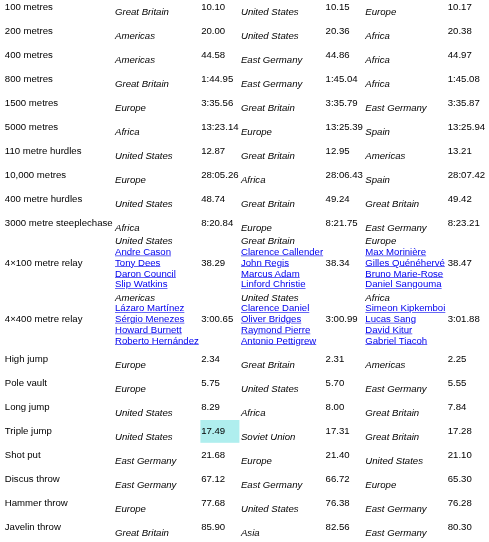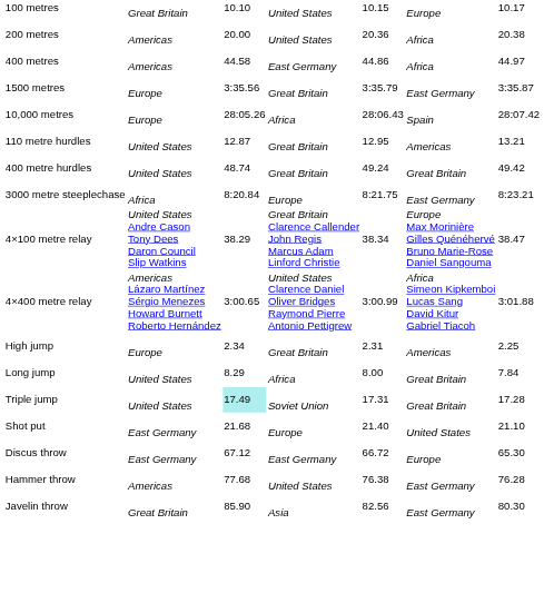 <table>
 <tr>
 <td>100 metres</td>
 <td> <br><em>Great Britain</em></td>
 <td>10.10</td>
 <td>  <br><em>United States</em></td>
 <td>10.15</td>
 <td>  <br><em>Europe</em></td>
 <td>10.17</td>
 </tr>
 <tr>
 <td>200 metres</td>
 <td> <br><em>Americas</em></td>
 <td>20.00</td>
 <td> <br><em>United States</em></td>
 <td>20.36</td>
 <td>  <br><em>Africa</em></td>
 <td>20.38</td>
 </tr>
 <tr>
 <td>400 metres</td>
 <td> <br><em>Americas</em></td>
 <td>44.58</td>
 <td>   <br><em>East Germany</em></td>
 <td>44.86</td>
 <td>  <br><em>Africa</em></td>
 <td>44.97</td>
 </tr>
 <tr>
-<td>800 metres</td>
-<td> <br><em>Great Britain</em></td>
-<td>1:44.95</td>
-<td>   <br><em>East Germany</em></td>
-<td>1:45.04</td>
-<td>  <br><em>Africa</em></td>
-<td>1:45.08</td>
-</tr>
-<tr>
 <td>1500 metres</td>
 <td>  <br><em>Europe</em></td>
 <td>3:35.56</td>
 <td>  <br><em>Great Britain</em></td>
 <td>3:35.79</td>
 <td>   <br><em>East Germany</em></td>
 <td>3:35.87</td>
 </tr>
 <tr>
-<td>5000 metres</td>
-<td> <br><em>Africa</em></td>
-<td>13:23.14</td>
-<td>   <br><em>Europe</em></td>
-<td>13:25.39</td>
-<td>  <br><em>Spain</em></td>
-<td>13:25.94</td>
+<td>10,000 metres</td>
+<td>  <br><em>Europe</em></td>
+<td>28:05.26</td>
+<td>   <br><em>Africa</em></td>
+<td>28:06.43</td>
+<td> <br><em>Spain</em></td>
+<td>28:07.42</td>
 </tr>
 <tr>
 <td>110 metre hurdles</td>
 <td> <br><em>United States</em></td>
 <td>12.87</td>
 <td>  <br><em>Great Britain</em></td>
 <td>12.95</td>
 <td>  <br><em>Americas</em></td>
 <td>13.21</td>
-</tr>
-<tr>
-<td>10,000 metres</td>
-<td>  <br><em>Europe</em></td>
-<td>28:05.26</td>
-<td>   <br><em>Africa</em></td>
-<td>28:06.43</td>
-<td> <br><em>Spain</em></td>
-<td>28:07.42</td>
 </tr>
 <tr>
 <td>400 metre hurdles</td>
 <td> <br><em>United States</em></td>
 <td>48.74</td>
 <td>  <br><em>Great Britain</em></td>
 <td>49.24</td>
 <td>  <br><em>Great Britain</em></td>
 <td>49.42</td>
 </tr>
 <tr>
 <td>3000 metre steeplechase</td>
 <td> <br><em>Africa</em></td>
 <td>8:20.84</td>
 <td>   <br><em>Europe</em></td>
 <td>8:21.75</td>
 <td>  <br><em>East Germany</em></td>
 <td>8:23.21</td>
 </tr>
 <tr>
 <td>4×100 metre relay</td>
 <td valign=top><em>United States</em><br><a href='#'>Andre Cason</a><br><a href='#'>Tony Dees</a><br><a href='#'>Daron Council</a><br><a href='#'>Slip Watkins</a></td>
 <td>38.29</td>
 <td valign=top><em>Great Britain</em><br><a href='#'>Clarence Callender</a><br><a href='#'>John Regis</a><br><a href='#'>Marcus Adam</a><br><a href='#'>Linford Christie</a></td>
 <td>38.34</td>
 <td valign=top><em>Europe</em><br><a href='#'>Max Morinière</a><br><a href='#'>Gilles Quénéhervé</a><br><a href='#'>Bruno Marie-Rose</a><br><a href='#'>Daniel Sangouma</a></td>
 <td>38.47</td>
 </tr>
 <tr>
 <td>4×400 metre relay</td>
 <td valign=top><em>Americas</em><br><a href='#'>Lázaro Martínez</a><br><a href='#'>Sérgio Menezes</a><br><a href='#'>Howard Burnett</a><br><a href='#'>Roberto Hernández</a></td>
 <td>3:00.65</td>
 <td valign=top><em>United States</em><br><a href='#'>Clarence Daniel</a><br><a href='#'>Oliver Bridges</a><br><a href='#'>Raymond Pierre</a><br><a href='#'>Antonio Pettigrew</a></td>
 <td>3:00.99</td>
 <td valign=top><em>Africa</em><br><a href='#'>Simeon Kipkemboi</a><br><a href='#'>Lucas Sang</a><br><a href='#'>David Kitur</a><br><a href='#'>Gabriel Tiacoh</a></td>
 <td>3:01.88</td>
 </tr>
 <tr>
 <td>High jump</td>
 <td> <br><em>Europe</em></td>
 <td>2.34</td>
 <td>   <br><em>Great Britain</em></td>
 <td>2.31</td>
 <td>  <br><em>Americas</em></td>
 <td>2.25</td>
 </tr>
 <tr>
-<td>Pole vault</td>
-<td>   <br><em>Europe</em></td>
-<td>5.75</td>
-<td>  <br><em>United States</em></td>
-<td>5.70</td>
-<td>  <br><em>East Germany</em></td>
-<td>5.55</td>
-</tr>
-<tr>
 <td>Long jump</td>
 <td> <br><em>United States</em></td>
 <td>8.29</td>
 <td>   <br><em>Africa</em></td>
 <td>8.00</td>
 <td>  <br><em>Great Britain</em></td>
 <td>7.84</td>
 </tr>
 <tr>
 <td>Triple jump</td>
 <td> <br><em>United States</em></td>
 <td style="background: paleturquoise;">17.49</td>
 <td>   <br><em>Soviet Union</em></td>
 <td>17.31</td>
 <td>  <br><em>Great Britain</em></td>
 <td>17.28</td>
 </tr>
 <tr>
 <td>Shot put</td>
 <td> <br><em>East Germany</em></td>
 <td>21.68</td>
 <td>   <br><em>Europe</em></td>
 <td>21.40</td>
 <td>  <br><em>United States</em></td>
 <td>21.10</td>
 </tr>
 <tr>
 <td>Discus throw</td>
 <td>   <br><em>East Germany</em></td>
 <td>67.12</td>
 <td>   <br><em>East Germany</em></td>
 <td>66.72</td>
 <td>  <br><em>Europe</em></td>
 <td>65.30</td>
 </tr>
 <tr>
 <td>Hammer throw</td>
-<td> <br><em>Europe</em></td>
+<td> <br><em>Americas</em></td>
 <td>77.68</td>
 <td>   <br><em>United States</em></td>
 <td>76.38</td>
 <td>  <br><em>East Germany</em></td>
 <td>76.28</td>
 </tr>
 <tr>
 <td>Javelin throw</td>
 <td> <br><em>Great Britain</em></td>
 <td>85.90</td>
 <td>   <br><em>Asia</em></td>
 <td>82.56</td>
 <td>  <br><em>East Germany</em></td>
 <td>80.30</td>
 </tr>
 </table>
